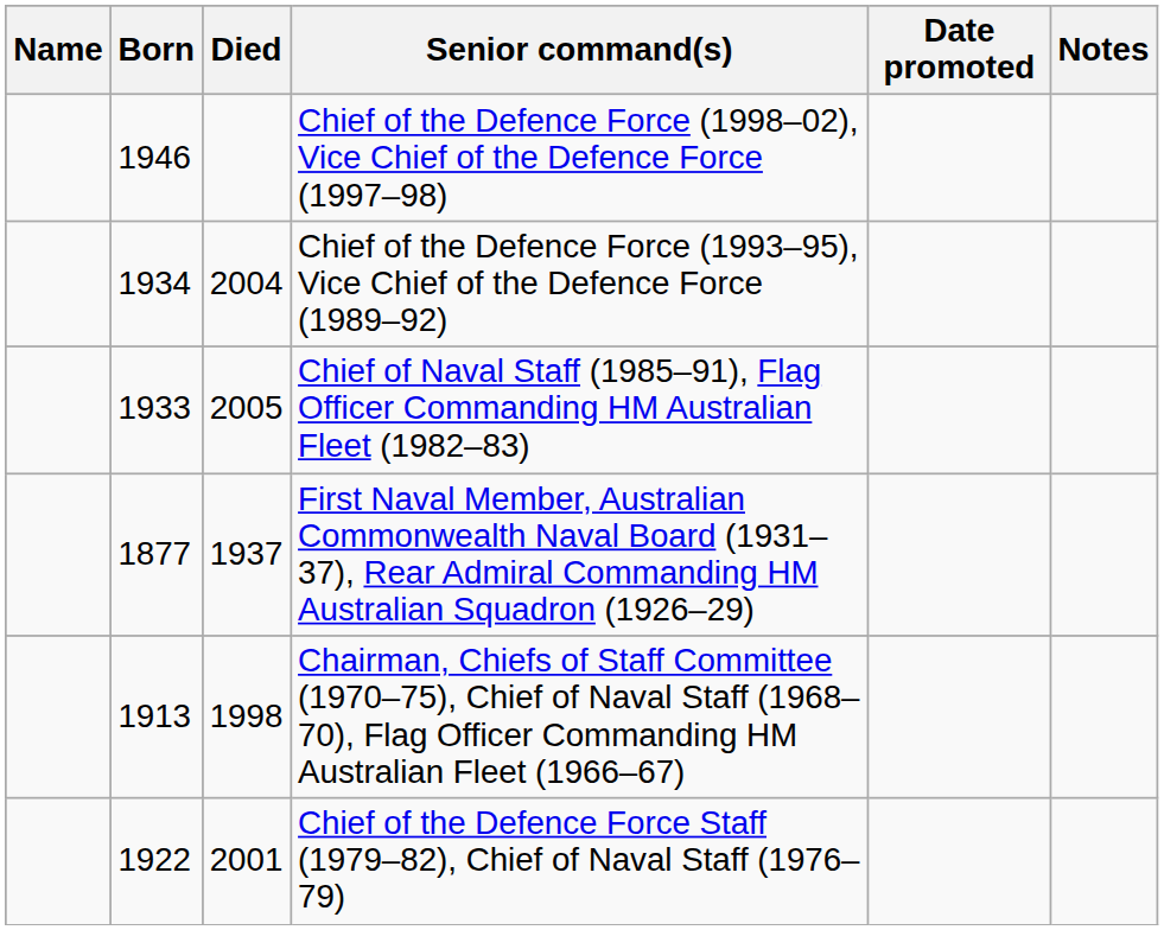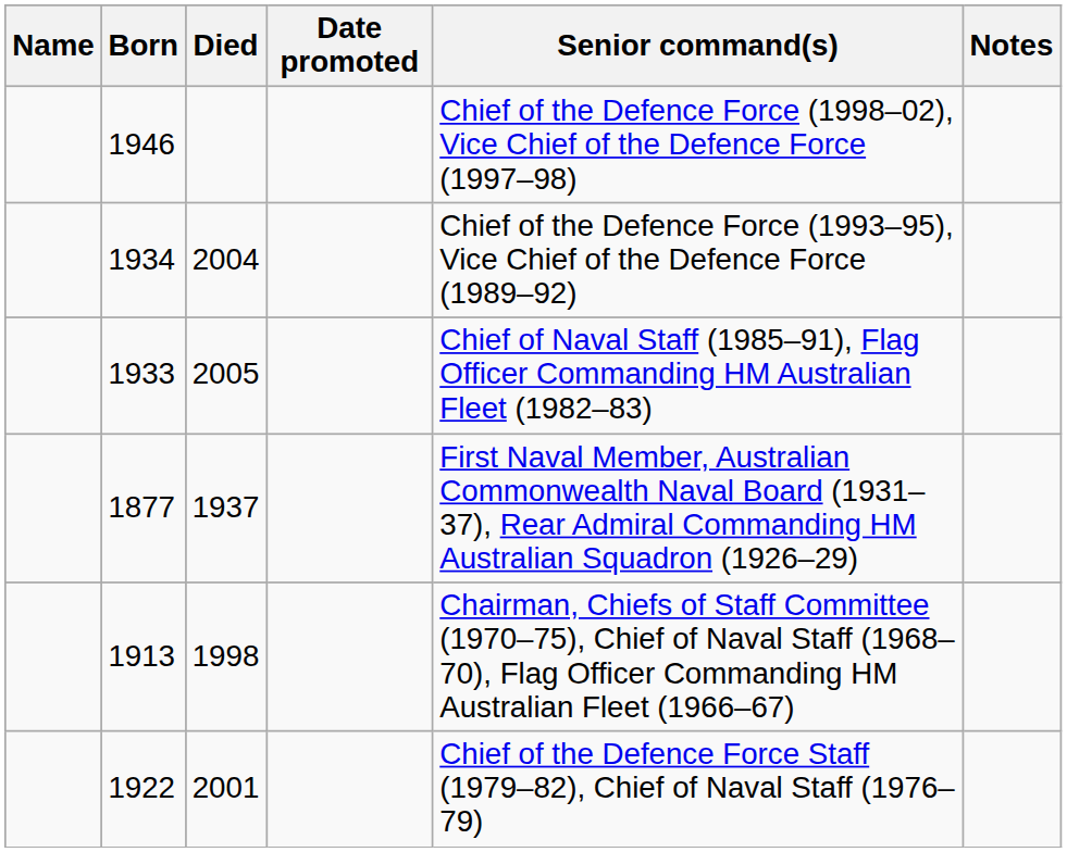 <table class="wikitable plainrowheaders sortable" style="width:90%;">
 <tr>
 <th scope="col">Name</th>
 <th scope="col">Born</th>
 <th scope="col">Died</th>
+<th scope="col">Date promoted</th>
 <th scope="col" class="unsortable">Senior command(s)</th>
-<th scope="col">Date promoted</th>
 <th scope="col" class="unsortable">Notes</th>
 </tr>
 <tr>
 <td></td>
 <td>1946</td>
 <td></td>
+<td></td>
 <td><a href='#'>Chief of the Defence Force</a> (1998–02), <a href='#'>Vice Chief of the Defence Force</a> (1997–98)</td>
-<td></td>
 <td></td>
 </tr>
 <tr>
 <td></td>
 <td>1934</td>
 <td>2004</td>
+<td></td>
 <td>Chief of the Defence Force (1993–95), Vice Chief of the Defence Force (1989–92)</td>
-<td></td>
 <td></td>
 </tr>
 <tr>
 <td></td>
 <td>1933</td>
 <td>2005</td>
+<td></td>
 <td><a href='#'>Chief of Naval Staff</a> (1985–91), <a href='#'>Flag Officer Commanding HM Australian Fleet</a> (1982–83)</td>
-<td></td>
 <td></td>
 </tr>
 <tr>
 <td></td>
 <td>1877</td>
 <td>1937</td>
+<td></td>
 <td><a href='#'>First Naval Member, Australian Commonwealth Naval Board</a> (1931–37), <a href='#'>Rear Admiral Commanding HM Australian Squadron</a> (1926–29)</td>
-<td></td>
 <td></td>
 </tr>
 <tr>
 <td></td>
 <td>1913</td>
 <td>1998</td>
+<td></td>
 <td><a href='#'>Chairman, Chiefs of Staff Committee</a> (1970–75), Chief of Naval Staff (1968–70), Flag Officer Commanding HM Australian Fleet (1966–67)</td>
-<td></td>
 <td></td>
 </tr>
 <tr>
 <td></td>
 <td>1922</td>
 <td>2001</td>
+<td></td>
 <td><a href='#'>Chief of the Defence Force Staff</a> (1979–82), Chief of Naval Staff (1976–79)</td>
-<td></td>
 <td></td>
 </tr>
 </table>
